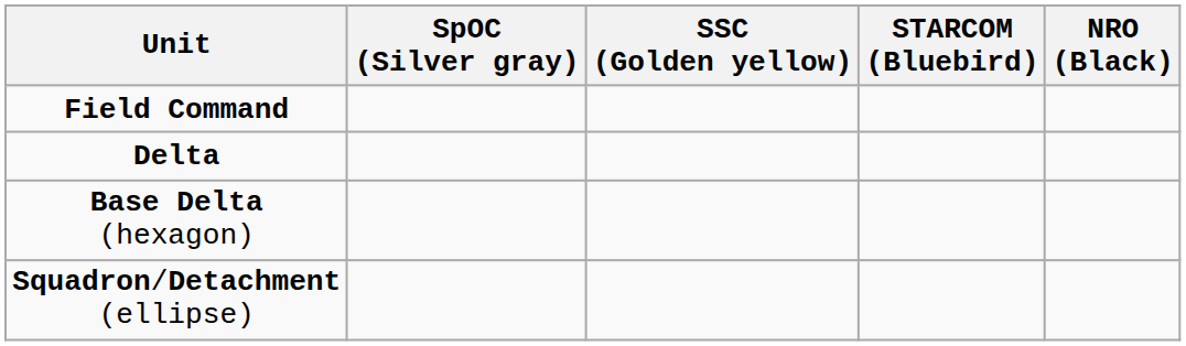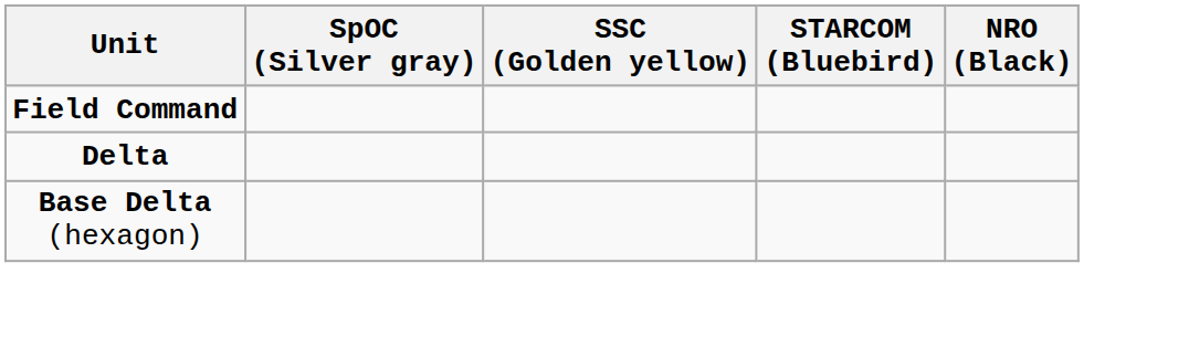 <table class="wikitable" style="text-align:center;">
 <tr>
 <th>Unit</th>
 <th>SpOC<br>(Silver gray)</th>
 <th>SSC<br>(Golden yellow)</th>
 <th>STARCOM<br>(Bluebird)</th>
 <th>NRO<br>(Black)</th>
 </tr>
 <tr>
 <td><strong>Field Command</strong></td>
 <td></td>
 <td></td>
 <td></td>
 <td></td>
 </tr>
 <tr>
 <td><strong>Delta</strong></td>
 <td></td>
 <td></td>
 <td></td>
 <td></td>
 </tr>
 <tr>
 <td><strong>Base Delta</strong><br>(hexagon)</td>
 <td></td>
 <td></td>
 <td></td>
 <td></td>
 </tr>
-<tr>
-<td><strong>Squadron</strong>/<strong>Detachment</strong><br>(ellipse)</td>
-<td></td>
-<td></td>
-<td></td>
-<td></td>
-</tr>
 </table>
